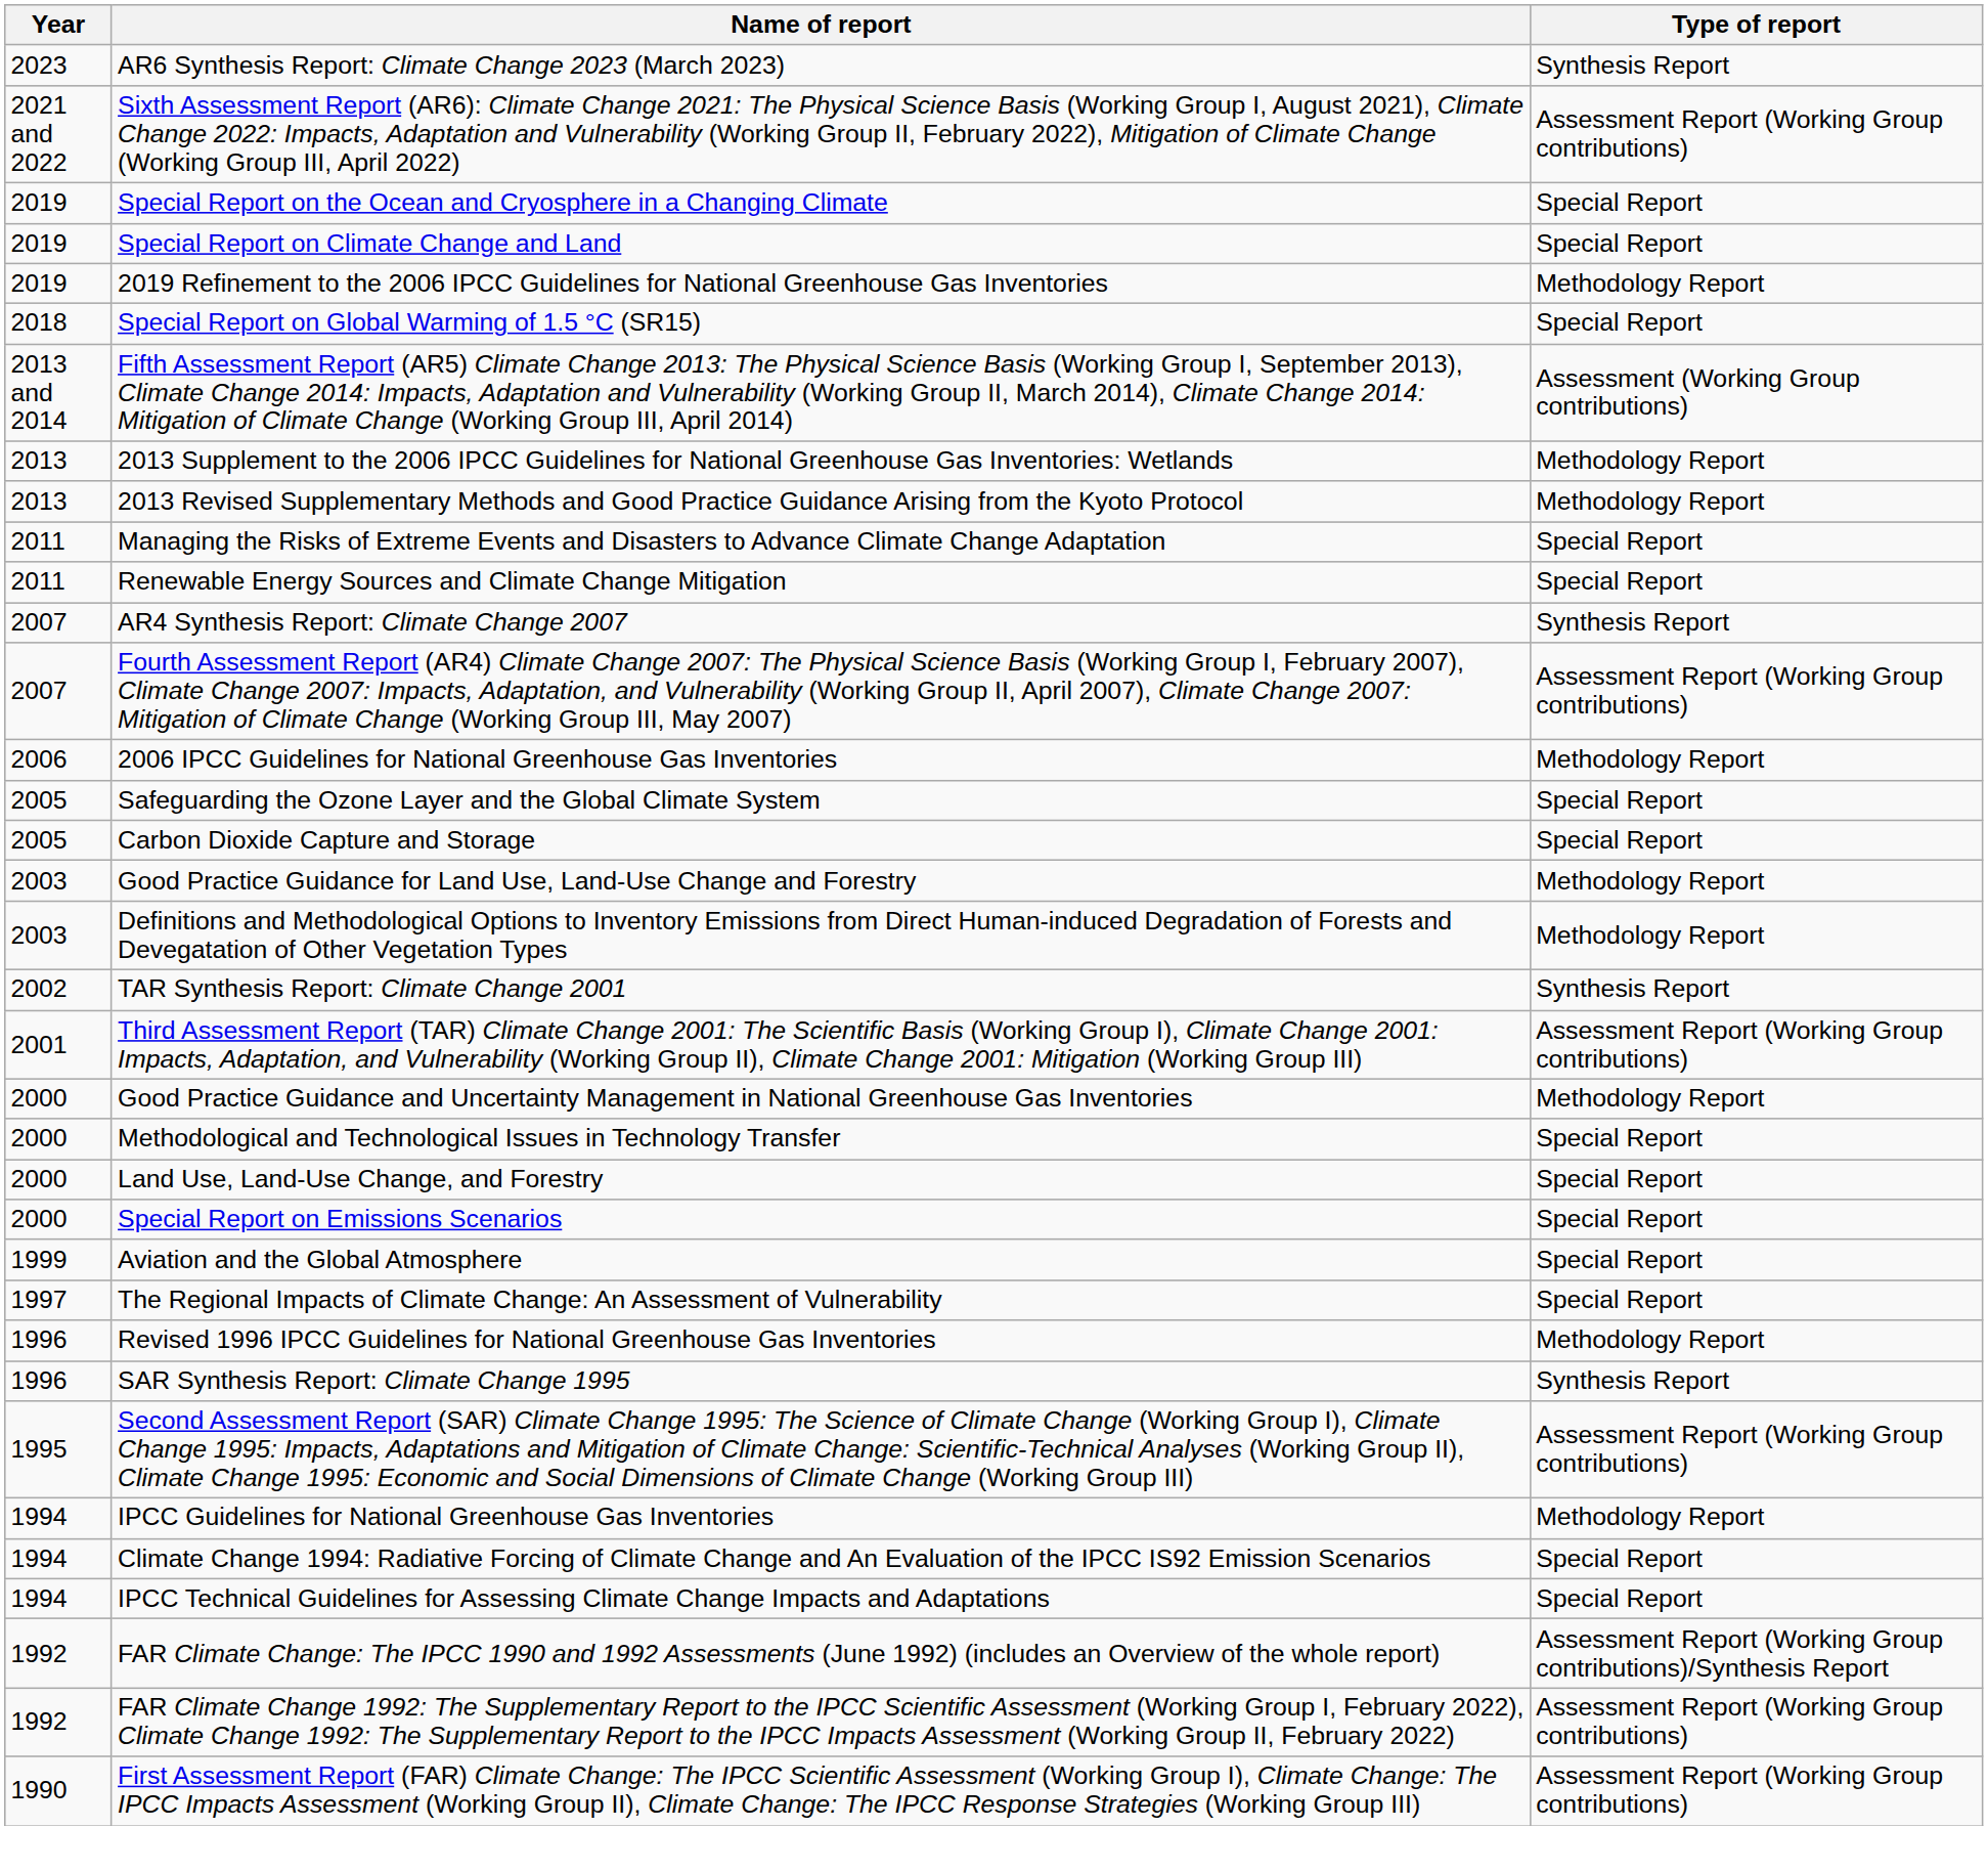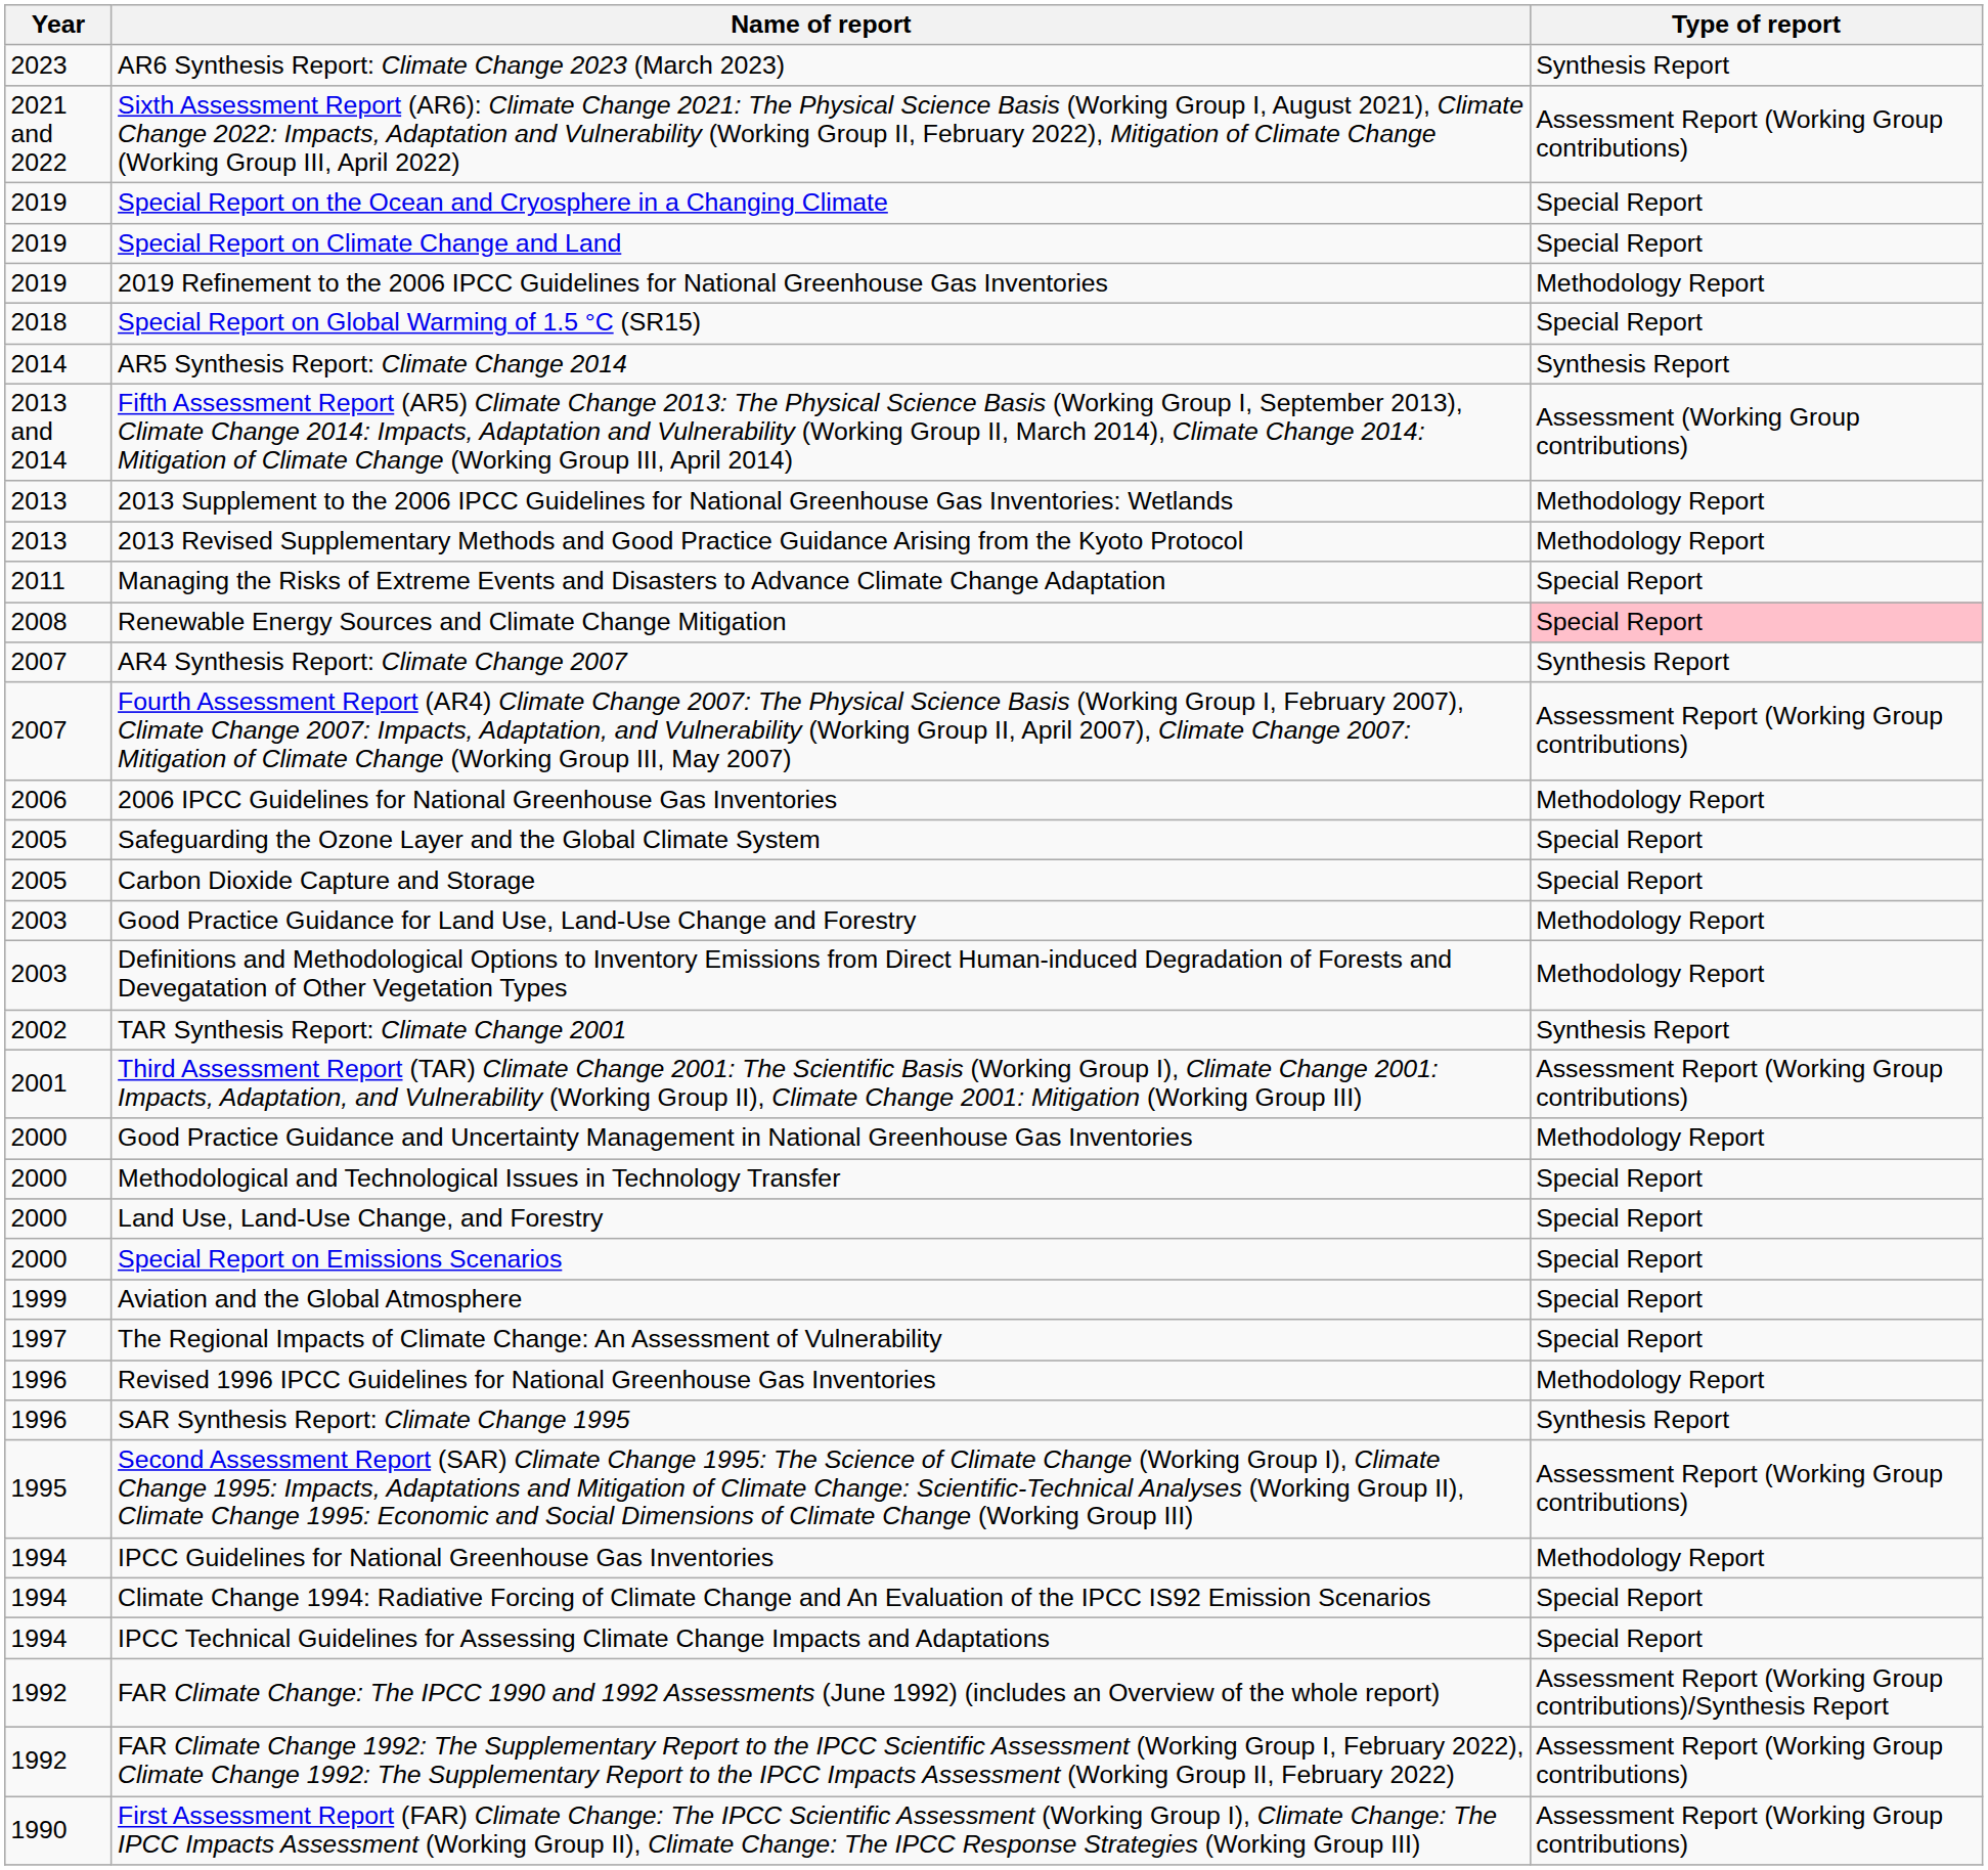 <table class="wikitable sortable">
 <tr>
 <th>Year</th>
 <th>Name of report</th>
 <th>Type of report</th>
 </tr>
 <tr>
 <td>2023</td>
 <td>AR6 Synthesis Report: <em>Climate Change 2023</em> (March 2023)</td>
 <td>Synthesis Report</td>
 </tr>
 <tr>
 <td>2021 and 2022</td>
 <td><a href='#'>Sixth Assessment Report</a> (AR6): <em>Climate Change 2021: The Physical Science Basis</em> (Working Group I, August 2021), <em>Climate Change 2022: Impacts, Adaptation and Vulnerability</em> (Working Group II, February 2022), <em>Mitigation of Climate Change</em> (Working Group III, April 2022)</td>
 <td>Assessment Report (Working Group contributions)</td>
 </tr>
 <tr>
 <td>2019</td>
 <td><a href='#'>Special Report on the Ocean and Cryosphere in a Changing Climate</a></td>
 <td>Special Report</td>
 </tr>
 <tr>
 <td>2019</td>
 <td><a href='#'>Special Report on Climate Change and Land</a></td>
 <td>Special Report</td>
 </tr>
 <tr>
 <td>2019</td>
 <td>2019 Refinement to the 2006 IPCC Guidelines for National Greenhouse Gas Inventories</td>
 <td>Methodology Report</td>
 </tr>
 <tr>
 <td>2018</td>
 <td><a href='#'>Special Report on Global Warming of 1.5 °C</a> (SR15)</td>
 <td>Special Report</td>
 </tr>
 <tr>
+<td>2014</td>
+<td>AR5 Synthesis Report: <em>Climate Change 2014</em></td>
+<td>Synthesis Report</td>
+</tr>
+<tr>
 <td>2013 and 2014</td>
 <td><a href='#'>Fifth Assessment Report</a> (AR5) <em>Climate Change 2013: The Physical Science Basis</em> (Working Group I, September 2013), <em>Climate Change 2014: Impacts, Adaptation and Vulnerability</em> (Working Group II, March 2014), <em>Climate Change 2014: Mitigation of Climate Change</em> (Working Group III, April 2014)</td>
 <td>Assessment (Working Group contributions)</td>
 </tr>
 <tr>
 <td>2013</td>
 <td>2013 Supplement to the 2006 IPCC Guidelines for National Greenhouse Gas Inventories: Wetlands</td>
 <td>Methodology Report</td>
 </tr>
 <tr>
 <td>2013</td>
 <td>2013 Revised Supplementary Methods and Good Practice Guidance Arising from the Kyoto Protocol</td>
 <td>Methodology Report</td>
 </tr>
 <tr>
 <td>2011</td>
 <td>Managing the Risks of Extreme Events and Disasters to Advance Climate Change Adaptation</td>
 <td>Special Report</td>
 </tr>
 <tr>
-<td>2011</td>
+<td>2008</td>
 <td>Renewable Energy Sources and Climate Change Mitigation</td>
-<td>Special Report</td>
+<td style="background: pink;">Special Report</td>
 </tr>
 <tr>
 <td>2007</td>
 <td>AR4 Synthesis Report: <em>Climate Change 2007</em></td>
 <td>Synthesis Report</td>
 </tr>
 <tr>
 <td>2007</td>
 <td><a href='#'>Fourth Assessment Report</a> (AR4) <em>Climate Change 2007: The Physical Science Basis</em> (Working Group I, February 2007), <em>Climate Change 2007: Impacts, Adaptation, and Vulnerability</em> (Working Group II, April 2007), <em>Climate Change 2007: Mitigation of Climate Change</em> (Working Group III, May 2007)</td>
 <td>Assessment Report (Working Group contributions)</td>
 </tr>
 <tr>
 <td>2006</td>
 <td>2006 IPCC Guidelines for National Greenhouse Gas Inventories</td>
 <td>Methodology Report</td>
 </tr>
 <tr>
 <td>2005</td>
 <td>Safeguarding the Ozone Layer and the Global Climate System</td>
 <td>Special Report</td>
 </tr>
 <tr>
 <td>2005</td>
 <td>Carbon Dioxide Capture and Storage</td>
 <td>Special Report</td>
 </tr>
 <tr>
 <td>2003</td>
 <td>Good Practice Guidance for Land Use, Land-Use Change and Forestry</td>
 <td>Methodology Report</td>
 </tr>
 <tr>
 <td>2003</td>
 <td>Definitions and Methodological Options to Inventory Emissions from Direct Human-induced Degradation of Forests and Devegatation of Other Vegetation Types</td>
 <td>Methodology Report</td>
 </tr>
 <tr>
 <td>2002</td>
 <td>TAR Synthesis Report: <em>Climate Change 2001</em></td>
 <td>Synthesis Report</td>
 </tr>
 <tr>
 <td>2001</td>
 <td><a href='#'>Third Assessment Report</a> (TAR) <em>Climate Change 2001: The Scientific Basis</em> (Working Group I), <em>Climate Change 2001: Impacts, Adaptation, and Vulnerability</em> (Working Group II), <em>Climate Change 2001: Mitigation</em> (Working Group III)</td>
 <td>Assessment Report (Working Group contributions)</td>
 </tr>
 <tr>
 <td>2000</td>
 <td>Good Practice Guidance and Uncertainty Management in National Greenhouse Gas Inventories</td>
 <td>Methodology Report</td>
 </tr>
 <tr>
 <td>2000</td>
 <td>Methodological and Technological Issues in Technology Transfer</td>
 <td>Special Report</td>
 </tr>
 <tr>
 <td>2000</td>
 <td>Land Use, Land-Use Change, and Forestry</td>
 <td>Special Report</td>
 </tr>
 <tr>
 <td>2000</td>
 <td><a href='#'>Special Report on Emissions Scenarios</a></td>
 <td>Special Report</td>
 </tr>
 <tr>
 <td>1999</td>
 <td>Aviation and the Global Atmosphere</td>
 <td>Special Report</td>
 </tr>
 <tr>
 <td>1997</td>
 <td>The Regional Impacts of Climate Change: An Assessment of Vulnerability</td>
 <td>Special Report</td>
 </tr>
 <tr>
 <td>1996</td>
 <td>Revised 1996 IPCC Guidelines for National Greenhouse Gas Inventories</td>
 <td>Methodology Report</td>
 </tr>
 <tr>
 <td>1996</td>
 <td>SAR Synthesis Report: <em>Climate Change 1995</em></td>
 <td>Synthesis Report</td>
 </tr>
 <tr>
 <td>1995</td>
 <td><a href='#'>Second Assessment Report</a> (SAR) <em>Climate Change 1995: The Science of Climate Change</em> (Working Group I), <em>Climate Change 1995: Impacts, Adaptations and Mitigation of Climate Change: Scientific-Technical Analyses</em> (Working Group II), <em>Climate Change 1995: Economic and Social Dimensions of Climate Change</em> (Working Group III)</td>
 <td>Assessment Report (Working Group contributions)</td>
 </tr>
 <tr>
 <td>1994</td>
 <td>IPCC Guidelines for National Greenhouse Gas Inventories</td>
 <td>Methodology Report</td>
 </tr>
 <tr>
 <td>1994</td>
 <td>Climate Change 1994: Radiative Forcing of Climate Change and An Evaluation of the IPCC IS92 Emission Scenarios</td>
 <td>Special Report</td>
 </tr>
 <tr>
 <td>1994</td>
 <td>IPCC Technical Guidelines for Assessing Climate Change Impacts and Adaptations</td>
 <td>Special Report</td>
 </tr>
 <tr>
 <td>1992</td>
 <td>FAR <em>Climate Change: The IPCC 1990 and 1992 Assessments</em> (June 1992) (includes an Overview of the whole report)</td>
 <td>Assessment Report (Working Group contributions)/Synthesis Report</td>
 </tr>
 <tr>
 <td>1992</td>
 <td>FAR <em>Climate Change 1992: The Supplementary Report to the IPCC Scientific Assessment</em> (Working Group I, February 2022), <em>Climate Change 1992: The Supplementary Report to the IPCC Impacts Assessment</em> (Working Group II, February 2022)</td>
 <td>Assessment Report (Working Group contributions)</td>
 </tr>
 <tr>
 <td>1990</td>
 <td><a href='#'>First Assessment Report</a> (FAR) <em>Climate Change: The IPCC Scientific Assessment</em> (Working Group I), <em>Climate Change: The IPCC Impacts Assessment</em> (Working Group II), <em>Climate Change: The IPCC Response Strategies</em> (Working Group III)</td>
 <td>Assessment Report (Working Group contributions)</td>
 </tr>
 </table>
